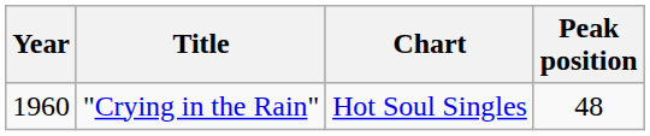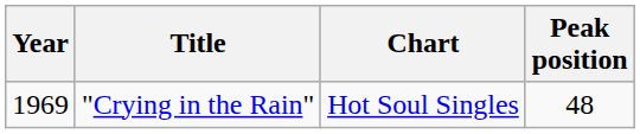 <table class="wikitable">
 <tr>
 <th align="left">Year</th>
 <th align="left">Title</th>
 <th align="left">Chart</th>
 <th align="left">Peak<br>position</th>
 </tr>
 <tr>
-<td rowspan="1">1960</td>
+<td rowspan="1">1969</td>
 <td rowspan="2">"<a href='#'>Crying in the Rain</a>"</td>
 <td align="left"><a href='#'>Hot Soul Singles</a></td>
 <td align="center">48</td>
 </tr>
 </table>
